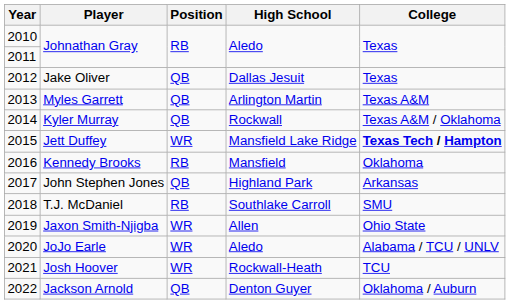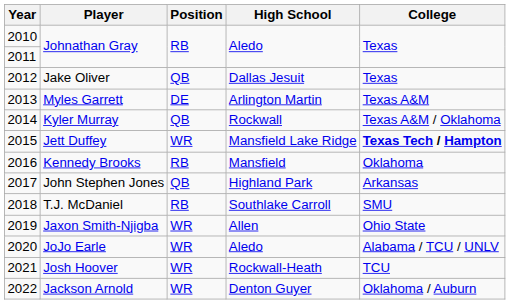 <table class="wikitable">
 <tr>
 <th scope="col">Year</th>
 <th scope="col">Player</th>
 <th scope="col">Position</th>
 <th scope="col">High School</th>
 <th scope="col">College</th>
 </tr>
 <tr>
 <td>2010</td>
 <td rowspan="2"><a href='#'>Johnathan Gray</a></td>
 <td rowspan="2"><a href='#'>RB</a></td>
 <td rowspan="2"><a href='#'>Aledo</a></td>
 <td rowspan="2"><a href='#'>Texas</a></td>
 </tr>
 <tr>
 <td>2011</td>
 </tr>
 <tr>
 <td>2012</td>
 <td>Jake Oliver</td>
 <td><a href='#'>QB</a></td>
 <td><a href='#'>Dallas Jesuit</a></td>
 <td><a href='#'>Texas</a></td>
 </tr>
 <tr>
 <td>2013</td>
 <td><a href='#'>Myles Garrett</a></td>
-<td><a href='#'>QB</a></td>
+<td><a href='#'>DE</a></td>
 <td><a href='#'>Arlington Martin</a></td>
 <td><a href='#'>Texas A&M</a></td>
 </tr>
 <tr>
 <td>2014</td>
 <td><a href='#'>Kyler Murray</a></td>
 <td><a href='#'>QB</a></td>
 <td><a href='#'>Rockwall</a></td>
 <td><a href='#'>Texas A&M</a> / <a href='#'>Oklahoma</a></td>
 </tr>
 <tr>
 <td>2015</td>
 <td><a href='#'>Jett Duffey</a></td>
 <td><a href='#'>WR</a></td>
 <td><a href='#'>Mansfield Lake Ridge</a></td>
 <td><strong><a href='#'>Texas Tech</a> / <a href='#'>Hampton</a></strong></td>
 </tr>
 <tr>
 <td>2016</td>
 <td><a href='#'>Kennedy Brooks</a></td>
 <td><a href='#'>RB</a></td>
 <td><a href='#'>Mansfield</a></td>
 <td><a href='#'>Oklahoma</a></td>
 </tr>
 <tr>
 <td>2017</td>
 <td>John Stephen Jones</td>
 <td><a href='#'>QB</a></td>
 <td><a href='#'>Highland Park</a></td>
 <td><a href='#'>Arkansas</a></td>
 </tr>
 <tr>
 <td>2018</td>
 <td>T.J. McDaniel</td>
 <td><a href='#'>RB</a></td>
 <td><a href='#'>Southlake Carroll</a></td>
 <td><a href='#'>SMU</a></td>
 </tr>
 <tr>
 <td>2019</td>
 <td><a href='#'>Jaxon Smith-Njigba</a></td>
 <td><a href='#'>WR</a></td>
 <td><a href='#'>Allen</a></td>
 <td><a href='#'>Ohio State</a></td>
 </tr>
 <tr>
 <td>2020</td>
 <td><a href='#'>JoJo Earle</a></td>
 <td><a href='#'>WR</a></td>
 <td><a href='#'>Aledo</a></td>
 <td><a href='#'>Alabama</a> / <a href='#'>TCU</a> / <a href='#'>UNLV</a></td>
 </tr>
 <tr>
 <td>2021</td>
 <td><a href='#'>Josh Hoover</a></td>
 <td><a href='#'>WR</a></td>
 <td><a href='#'>Rockwall-Heath</a></td>
 <td><a href='#'>TCU</a></td>
 </tr>
 <tr>
 <td>2022</td>
 <td><a href='#'>Jackson Arnold</a></td>
-<td><a href='#'>QB</a></td>
+<td><a href='#'>WR</a></td>
 <td><a href='#'>Denton Guyer</a></td>
 <td><a href='#'>Oklahoma</a> / <a href='#'>Auburn</a></td>
 </tr>
 </table>
